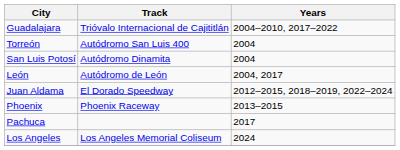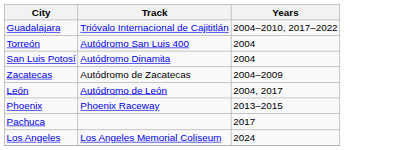 <table class="wikitable" style="font-size:95%">
 <tr>
 <th>City</th>
 <th>Track</th>
 <th>Years</th>
 </tr>
 <tr>
 <td> <a href='#'>Guadalajara</a></td>
 <td><a href='#'>Trióvalo Internacional de Cajititlán</a></td>
 <td>2004–2010, 2017–2022</td>
 </tr>
 <tr>
 <td> <a href='#'>Torreón</a></td>
 <td><a href='#'>Autódromo San Luis 400</a></td>
 <td>2004</td>
 </tr>
 <tr>
 <td> <a href='#'>San Luis Potosí</a></td>
 <td><a href='#'>Autódromo Dinamita</a></td>
 <td>2004</td>
 </tr>
 <tr>
+<td> <a href='#'>Zacatecas</a></td>
+<td>Autódromo de Zacatecas</td>
+<td>2004–2009</td>
+</tr>
+<tr>
 <td> <a href='#'>León</a></td>
 <td><a href='#'>Autódromo de León</a></td>
 <td>2004, 2017</td>
-</tr>
-<tr>
-<td> <a href='#'>Juan Aldama</a></td>
-<td><a href='#'>El Dorado Speedway</a></td>
-<td>2012–2015, 2018–2019, 2022–2024</td>
 </tr>
 <tr>
 <td> <a href='#'>Phoenix</a></td>
 <td><a href='#'>Phoenix Raceway</a></td>
 <td>2013–2015</td>
 </tr>
 <tr>
 <td> <a href='#'>Pachuca</a></td>
 <td></td>
 <td>2017</td>
 </tr>
 <tr>
 <td> <a href='#'>Los Angeles</a></td>
 <td><a href='#'>Los Angeles Memorial Coliseum</a></td>
 <td>2024</td>
 </tr>
 <tr>
 </tr>
 </table>
